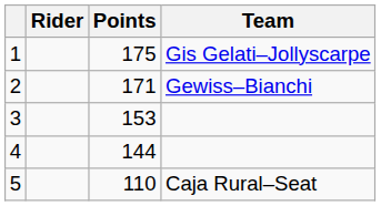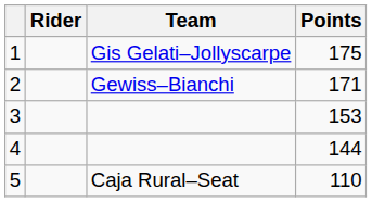 <table class="wikitable">
 <tr>
 <th></th>
 <th>Rider</th>
+<th>Team</th>
 <th>Points</th>
-<th>Team</th>
 </tr>
 <tr>
 <td>1</td>
 <td> </td>
+<td><a href='#'>Gis Gelati–Jollyscarpe</a></td>
 <td align=right>175</td>
-<td><a href='#'>Gis Gelati–Jollyscarpe</a></td>
 </tr>
 <tr>
 <td>2</td>
 <td></td>
+<td><a href='#'>Gewiss–Bianchi</a></td>
 <td align=right>171</td>
-<td><a href='#'>Gewiss–Bianchi</a></td>
 </tr>
 <tr>
 <td>3</td>
 <td> </td>
+<td></td>
 <td align=right>153</td>
-<td></td>
 </tr>
 <tr>
 <td>4</td>
 <td></td>
+<td></td>
 <td align=right>144</td>
-<td></td>
 </tr>
 <tr>
 <td>5</td>
 <td></td>
+<td>Caja Rural–Seat</td>
 <td align=right>110</td>
-<td>Caja Rural–Seat</td>
 </tr>
 </table>
